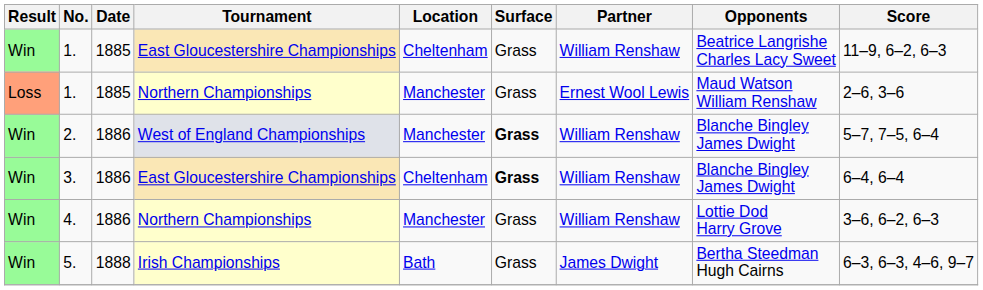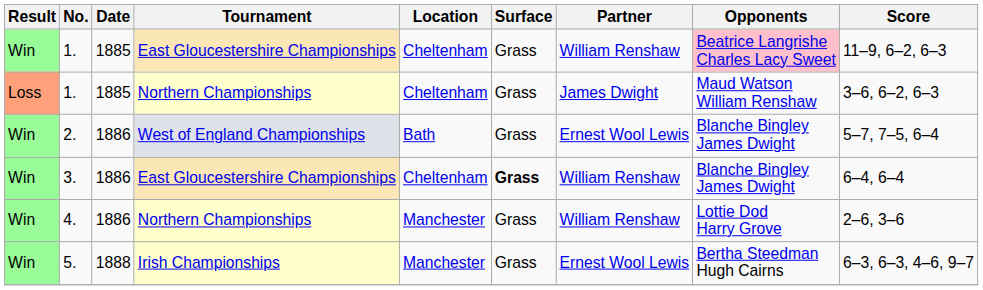 <table class="wikitable" style="font-size:100%">
 <tr>
 <th>Result</th>
 <th>No.</th>
 <th>Date</th>
 <th>Tournament</th>
 <th>Location</th>
 <th>Surface</th>
 <th>Partner</th>
 <th>Opponents</th>
 <th>Score</th>
 </tr>
 <tr>
 <td style="background:#98fb98;">Win</td>
 <td>1.</td>
 <td>1885</td>
 <td style="background:#fae7b5"><a href='#'>East Gloucestershire Championships</a></td>
 <td><a href='#'>Cheltenham</a></td>
 <td>Grass</td>
 <td> <a href='#'>William Renshaw</a></td>
-<td> <a href='#'>Beatrice Langrishe</a> <br> <a href='#'>Charles Lacy Sweet</a></td>
+<td style="background: pink;"> <a href='#'>Beatrice Langrishe</a> <br> <a href='#'>Charles Lacy Sweet</a></td>
 <td>11–9, 6–2, 6–3</td>
 </tr>
 <tr>
 <td style="background:#ffa07a;">Loss</td>
 <td>1.</td>
 <td>1885</td>
 <td style="background:#ffc;"><a href='#'>Northern Championships</a></td>
-<td><a href='#'>Manchester</a></td>
+<td><a href='#'>Cheltenham</a></td>
 <td>Grass</td>
-<td> <a href='#'>Ernest Wool Lewis</a></td>
+<td> <a href='#'>James Dwight</a></td>
 <td> <a href='#'>Maud Watson</a> <br> <a href='#'>William Renshaw</a></td>
-<td>2–6, 3–6</td>
+<td>3–6, 6–2, 6–3</td>
 </tr>
 <tr>
 <td style="background:#98fb98;">Win</td>
 <td>2.</td>
 <td>1886</td>
 <td style="background:#dfe2e9"><a href='#'>West of England Championships</a></td>
-<td><a href='#'>Manchester</a></td>
-<td><strong>Grass</strong></td>
-<td> <a href='#'>William Renshaw</a></td>
+<td><a href='#'>Bath</a></td>
+<td>Grass</td>
+<td> <a href='#'>Ernest Wool Lewis</a></td>
 <td> <a href='#'>Blanche Bingley</a> <br> <a href='#'>James Dwight</a></td>
 <td>5–7, 7–5, 6–4</td>
 </tr>
 <tr>
 <td style="background:#98fb98;">Win</td>
 <td>3.</td>
 <td>1886</td>
 <td style="background:#fae7b5"><a href='#'>East Gloucestershire Championships</a></td>
 <td><a href='#'>Cheltenham</a></td>
 <td><strong>Grass</strong></td>
 <td> <a href='#'>William Renshaw</a></td>
 <td> <a href='#'>Blanche Bingley</a> <br> <a href='#'>James Dwight</a></td>
 <td>6–4, 6–4</td>
 </tr>
 <tr>
 <td style="background:#98fb98;">Win</td>
 <td>4.</td>
 <td>1886</td>
 <td style="background:#ffc;"><a href='#'>Northern Championships</a></td>
 <td><a href='#'>Manchester</a></td>
 <td>Grass</td>
 <td> <a href='#'>William Renshaw</a></td>
 <td> <a href='#'>Lottie Dod</a> <br> <a href='#'>Harry Grove</a></td>
-<td>3–6, 6–2, 6–3</td>
+<td>2–6, 3–6</td>
 </tr>
 <tr>
 <td style="background:#98fb98;">Win</td>
 <td>5.</td>
 <td>1888</td>
 <td style="background:#ffc;"><a href='#'>Irish Championships</a></td>
-<td><a href='#'>Bath</a></td>
+<td><a href='#'>Manchester</a></td>
 <td>Grass</td>
-<td> <a href='#'>James Dwight</a></td>
+<td> <a href='#'>Ernest Wool Lewis</a></td>
 <td> <a href='#'>Bertha Steedman</a><br> Hugh Cairns</td>
 <td>6–3, 6–3, 4–6, 9–7</td>
 </tr>
 <tr>
 </tr>
 </table>
